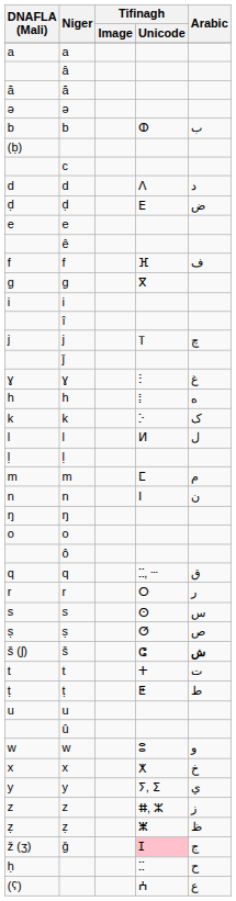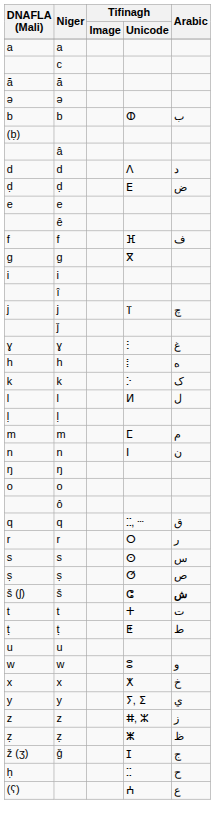 <table class="wikitable">
 <tr>
 <th rowspan="2">DNAFLA<br>(Mali)</th>
 <th rowspan="2">Niger</th>
 <th colspan="2">Tifinagh</th>
 <th rowspan="2">Arabic</th>
 </tr>
 <tr>
 <th>Image</th>
 <th>Unicode</th>
 </tr>
 <tr>
 </tr>
 <tr>
 <td>a</td>
 <td>a</td>
 <td></td>
 <td></td>
 <td></td>
 </tr>
 <tr>
 <td></td>
-<td>â</td>
+<td>c</td>
 <td></td>
 <td></td>
 <td></td>
 </tr>
 <tr>
 <td>ă</td>
 <td>ă</td>
 <td></td>
 <td></td>
 <td></td>
 </tr>
 <tr>
 <td>ǝ</td>
 <td>ǝ</td>
 <td></td>
 <td></td>
 <td></td>
 </tr>
 <tr>
 <td>b</td>
 <td>b</td>
 <td></td>
 <td>ⵀ</td>
 <td>ب</td>
 </tr>
 <tr>
 <td>(ḅ)</td>
 <td></td>
 <td></td>
 <td></td>
 <td></td>
 </tr>
 <tr>
 <td></td>
-<td>c</td>
+<td>â</td>
 <td></td>
 <td></td>
 <td></td>
 </tr>
 <tr>
 <td>d</td>
 <td>d</td>
 <td></td>
 <td>ⴷ</td>
 <td>د</td>
 </tr>
 <tr>
 <td>ḍ</td>
 <td>ḍ</td>
 <td></td>
 <td>ⴹ</td>
 <td>ض</td>
 </tr>
 <tr>
 <td>e</td>
 <td>e</td>
 <td></td>
 <td></td>
 <td></td>
 </tr>
 <tr>
 <td></td>
 <td>ê</td>
 <td></td>
 <td></td>
 <td></td>
 </tr>
 <tr>
 <td>f</td>
 <td>f</td>
 <td></td>
 <td>ⴼ</td>
 <td>ف</td>
 </tr>
 <tr>
 <td>g</td>
 <td>g</td>
 <td></td>
 <td>ⴳ</td>
 <td><a href='#'></a></td>
 </tr>
 <tr>
 <td>i</td>
 <td>i</td>
 <td></td>
 <td></td>
 <td></td>
 </tr>
 <tr>
 <td></td>
 <td>î</td>
 <td></td>
 <td></td>
 <td></td>
 </tr>
 <tr>
 <td>j</td>
 <td>j</td>
 <td></td>
 <td>ⴶ</td>
 <td>چ</td>
 </tr>
 <tr>
 <td></td>
 <td>ǰ</td>
 <td></td>
 <td></td>
 <td></td>
 </tr>
 <tr>
 <td>ɣ</td>
 <td>ɣ</td>
 <td></td>
 <td>ⵗ</td>
 <td>غ</td>
 </tr>
 <tr>
 <td>h</td>
 <td>h</td>
 <td></td>
 <td>ⵂ</td>
 <td>ه</td>
 </tr>
 <tr>
 <td>k</td>
 <td>k</td>
 <td></td>
 <td>ⴾ</td>
 <td>ک</td>
 </tr>
 <tr>
 <td>l</td>
 <td>l</td>
 <td></td>
 <td>ⵍ</td>
 <td>ل</td>
 </tr>
 <tr>
 <td>ḷ</td>
 <td>ḷ</td>
 <td></td>
 <td></td>
 <td></td>
 </tr>
 <tr>
 <td>m</td>
 <td>m</td>
 <td></td>
 <td>ⵎ</td>
 <td>م</td>
 </tr>
 <tr>
 <td>n</td>
 <td>n</td>
 <td></td>
 <td>ⵏ</td>
 <td>ن</td>
 </tr>
 <tr>
 <td>ŋ</td>
 <td>ŋ</td>
 <td></td>
 <td></td>
 <td></td>
 </tr>
 <tr>
 <td>o</td>
 <td>o</td>
 <td></td>
 <td></td>
 <td></td>
 </tr>
 <tr>
 <td></td>
 <td>ô</td>
 <td></td>
 <td></td>
 <td></td>
 </tr>
 <tr>
 <td>q</td>
 <td>q</td>
 <td> </td>
 <td>ⵆ, ⵈ</td>
 <td>ق</td>
 </tr>
 <tr>
 <td>r</td>
 <td>r</td>
 <td></td>
 <td>ⵔ</td>
 <td>ر</td>
 </tr>
 <tr>
 <td>s</td>
 <td>s</td>
 <td></td>
 <td>ⵙ</td>
 <td>س</td>
 </tr>
 <tr>
 <td>ṣ</td>
 <td>ṣ</td>
 <td></td>
 <td>ⵚ</td>
 <td>ص</td>
 </tr>
 <tr>
 <td>š (ʃ)</td>
 <td>š</td>
 <td></td>
 <td>ⵛ</td>
 <td><strong>ش</strong></td>
 </tr>
 <tr>
 <td>t</td>
 <td>t</td>
 <td></td>
 <td>ⵜ</td>
 <td>ت</td>
 </tr>
 <tr>
 <td>ṭ</td>
 <td>ṭ</td>
 <td></td>
 <td>ⵟ</td>
 <td>ط</td>
 </tr>
 <tr>
 <td>u</td>
 <td>u</td>
 <td></td>
 <td></td>
 <td></td>
 </tr>
 <tr>
-<td></td>
-<td>û</td>
-<td></td>
-<td></td>
-<td></td>
-</tr>
-<tr>
 <td>w</td>
 <td>w</td>
 <td></td>
 <td>ⵓ</td>
 <td>و</td>
 </tr>
 <tr>
 <td>x</td>
 <td>x</td>
 <td></td>
 <td>ⵅ</td>
 <td>خ</td>
 </tr>
 <tr>
 <td>y</td>
 <td>y</td>
 <td> </td>
 <td>ⵢ, ⵉ</td>
 <td>ي</td>
 </tr>
 <tr>
 <td>z</td>
 <td>z</td>
 <td> </td>
 <td>ⵌ, ⵣ</td>
 <td>ز</td>
 </tr>
 <tr>
 <td>ẓ</td>
 <td>ẓ</td>
 <td></td>
 <td>ⵥ</td>
 <td>ظ</td>
 </tr>
 <tr>
 <td>ž (ʒ)</td>
 <td>ǧ</td>
 <td></td>
-<td style="background: pink;">ⵊ</td>
+<td>ⵊ</td>
 <td>ج</td>
 </tr>
 <tr>
 <td>ḥ</td>
 <td></td>
 <td></td>
 <td>ⵆ</td>
 <td>ح</td>
 </tr>
 <tr>
 <td>(ʕ)</td>
 <td></td>
 <td></td>
 <td>ⵄ</td>
 <td>ع</td>
 </tr>
 </table>
